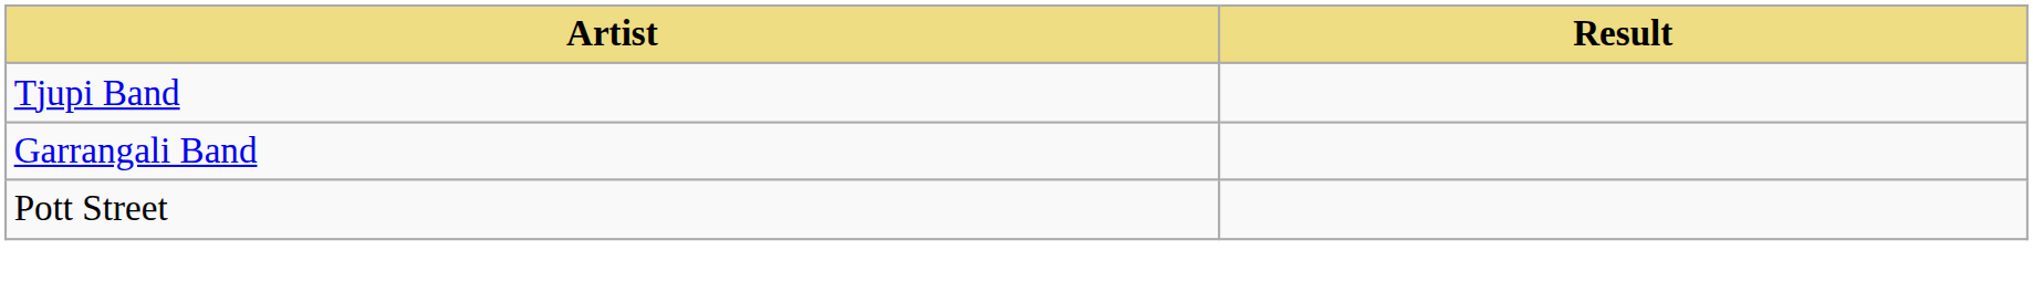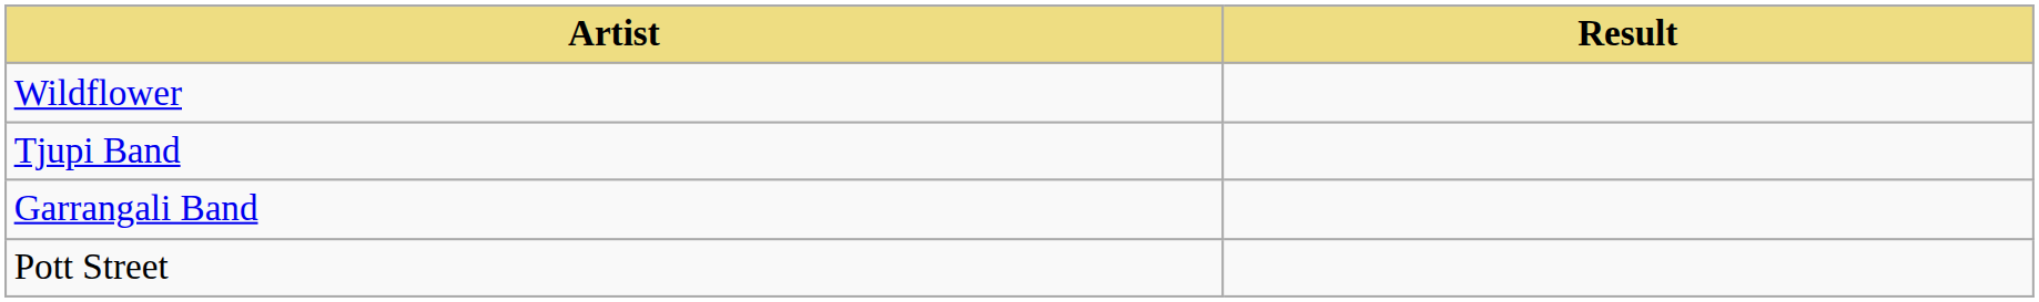 <table class="wikitable" width=100%>
 <tr>
 <th style="width:15%;background:#EEDD82;">Artist</th>
 <th style="width:10%;background:#EEDD82;">Result</th>
+</tr>
+<tr>
+<td><a href='#'>Wildflower</a></td>
+<td></td>
 </tr>
 <tr>
 <td><a href='#'>Tjupi Band</a></td>
 <td></td>
 </tr>
 <tr>
 <td><a href='#'>Garrangali Band</a></td>
 <td></td>
 </tr>
 <tr>
 <td>Pott Street</td>
 <td></td>
 </tr>
 </table>
